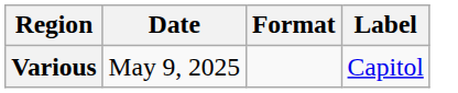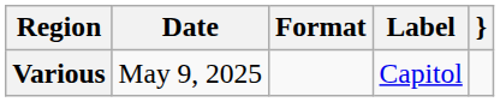 <table class="wikitable plainrowheaders">
 <tr>
 <th scope="col">Region</th>
 <th scope="col">Date</th>
 <th scope="col">Format</th>
 <th scope="col">Label</th>
+<th scope="col">}</th>
 </tr>
 <tr>
 <th scope="row">Various</th>
 <td>May 9, 2025</td>
 <td></td>
 <td><a href='#'>Capitol</a></td>
+<td align="center"></td>
 </tr>
 </table>
